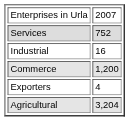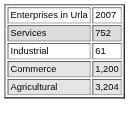 <table border="2" style="font-size: 85%" align=right cellpadding="3" cellspacing="3">
 <tr bgcolor="#ffffff">
 <td>Enterprises in Urla</td>
 <td>2007</td>
 </tr>
 <tr bgcolor="#dddddd">
 <td>Services</td>
 <td>752</td>
 </tr>
 <tr bgcolor="#ffffff">
 <td>Industrial</td>
-<td>16</td>
+<td>61</td>
 </tr>
 <tr bgcolor="#e5e5e5">
 <td>Commerce</td>
 <td>1,200</td>
-</tr>
-<tr bgcolor="#ffffff">
-<td>Exporters</td>
-<td>4</td>
 </tr>
 <tr bgcolor="#e5e5e5">
 <td>Agricultural</td>
 <td>3,204</td>
 </tr>
 </table>
